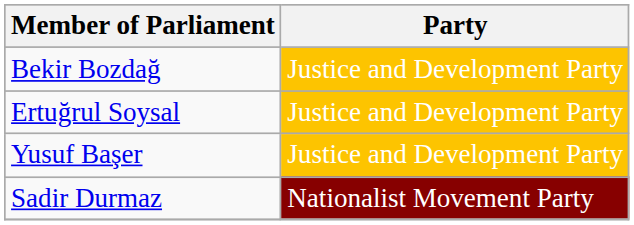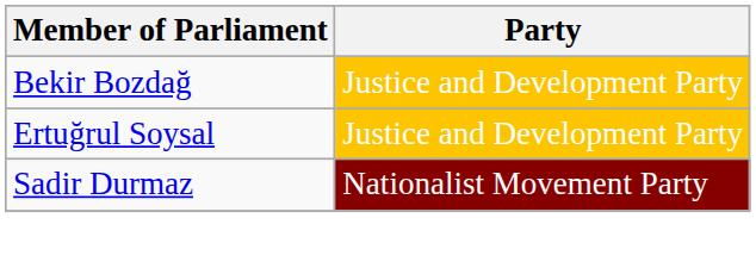 <table class="wikitable">
 <tr>
 <th>Member of Parliament</th>
 <th>Party</th>
 </tr>
 <tr>
 <td><a href='#'>Bekir Bozdağ</a></td>
 <td style="background:#FDC400; color:white">Justice and Development Party</td>
 </tr>
 <tr>
 <td><a href='#'>Ertuğrul Soysal</a></td>
 <td style="background:#FDC400; color:white">Justice and Development Party</td>
 </tr>
 <tr>
-<td><a href='#'>Yusuf Başer</a></td>
-<td style="background:#FDC400; color:white">Justice and Development Party</td>
-</tr>
-<tr>
 <td><a href='#'>Sadir Durmaz</a></td>
 <td style="background:#870000; color:white">Nationalist Movement Party</td>
 </tr>
 <tr>
 </tr>
 </table>
